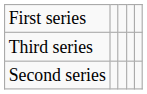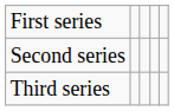 <table class="wikitable">
 <tr>
 <td>First series</td>
+<td></td>
+<td></td>
+<td></td>
+<td></td>
+</tr>
+<tr>
+<td>Second series</td>
 <td></td>
 <td></td>
 <td></td>
 <td></td>
 </tr>
 <tr>
 <td>Third series</td>
 <td></td>
 <td></td>
 <td></td>
 <td></td>
 </tr>
-<tr>
-<td>Second series</td>
-<td></td>
-<td></td>
-<td></td>
-<td></td>
-</tr>
 </table>
